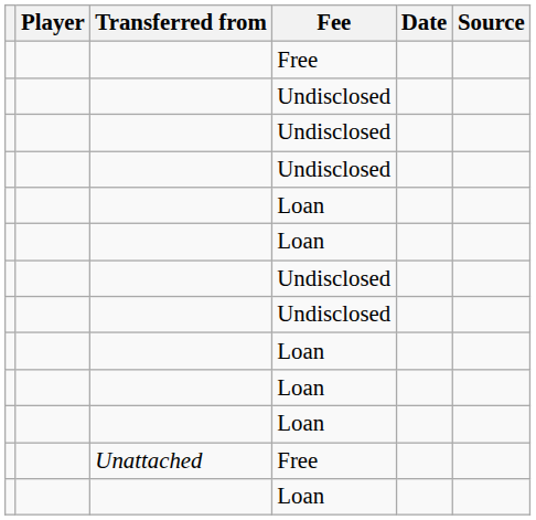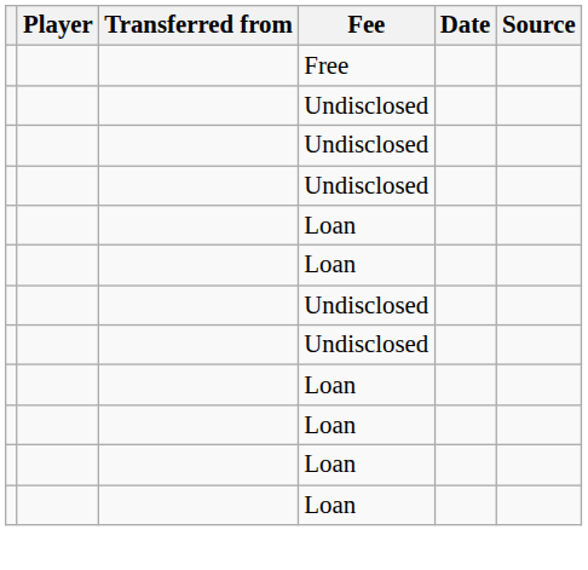 <table class="wikitable sortable">
 <tr>
 <th scope=col></th>
 <th scope=col>Player</th>
 <th scope=col>Transferred from</th>
 <th scope=col>Fee</th>
 <th scope=col>Date</th>
 <th scope=col>Source</th>
 </tr>
 <tr>
 <td align=center></td>
 <td></td>
 <td></td>
 <td>Free</td>
 <td></td>
 <td></td>
 </tr>
 <tr>
 <td align=center></td>
 <td></td>
 <td></td>
 <td>Undisclosed</td>
 <td></td>
 <td></td>
 </tr>
 <tr>
 <td align=center></td>
 <td></td>
 <td></td>
 <td>Undisclosed</td>
 <td></td>
 <td></td>
 </tr>
 <tr>
 <td align=center></td>
 <td></td>
 <td></td>
 <td>Undisclosed</td>
 <td></td>
 <td></td>
 </tr>
 <tr>
 <td align=center></td>
 <td></td>
 <td></td>
 <td>Loan</td>
 <td></td>
 <td></td>
 </tr>
 <tr>
 <td align=center></td>
 <td></td>
 <td></td>
 <td>Loan</td>
 <td></td>
 <td></td>
 </tr>
 <tr>
 <td align=center></td>
 <td></td>
 <td></td>
 <td>Undisclosed</td>
 <td></td>
 <td></td>
 </tr>
 <tr>
 <td align=center></td>
 <td></td>
 <td></td>
 <td>Undisclosed</td>
 <td></td>
 <td></td>
 </tr>
 <tr>
 <td align=center></td>
 <td></td>
 <td></td>
 <td>Loan</td>
 <td></td>
 <td></td>
 </tr>
 <tr>
 <td align=center></td>
 <td></td>
 <td></td>
 <td>Loan</td>
 <td></td>
 <td></td>
 </tr>
 <tr>
 <td align=center></td>
 <td></td>
 <td></td>
 <td>Loan</td>
 <td></td>
 <td></td>
 </tr>
 <tr>
 <td align=center></td>
 <td></td>
-<td><em>Unattached</em></td>
-<td>Free</td>
-<td></td>
-<td></td>
-</tr>
-<tr>
-<td align=center></td>
-<td></td>
 <td></td>
 <td>Loan</td>
 <td></td>
 <td></td>
 </tr>
 </table>
